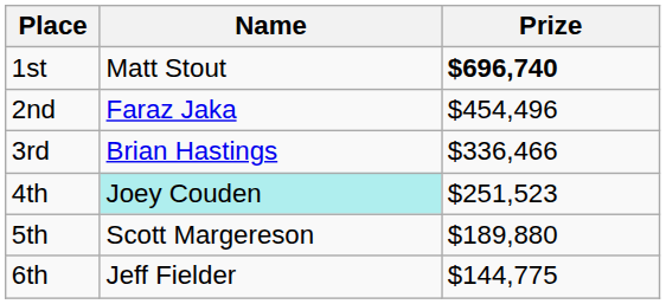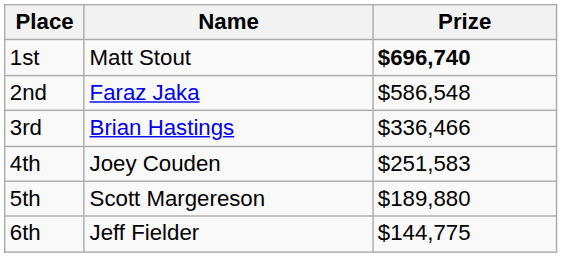 <table class="wikitable">
 <tr>
 <th style="width:50px;">Place</th>
 <th style="width:200px;">Name</th>
 <th style="width:125px;">Prize</th>
 </tr>
 <tr>
 <td>1st</td>
 <td> Matt Stout</td>
 <td><strong>$696,740</strong></td>
 </tr>
 <tr>
 <td>2nd</td>
 <td> <a href='#'>Faraz Jaka</a></td>
-<td>$454,496</td>
+<td>$586,548</td>
 </tr>
 <tr>
 <td>3rd</td>
 <td> <a href='#'>Brian Hastings</a></td>
 <td>$336,466</td>
 </tr>
 <tr>
 <td>4th</td>
-<td style="background: paleturquoise;"> Joey Couden</td>
-<td>$251,523</td>
+<td> Joey Couden</td>
+<td>$251,583</td>
 </tr>
 <tr>
 <td>5th</td>
 <td> Scott Margereson</td>
 <td>$189,880</td>
 </tr>
 <tr>
 <td>6th</td>
 <td> Jeff Fielder</td>
 <td>$144,775</td>
 </tr>
 </table>
